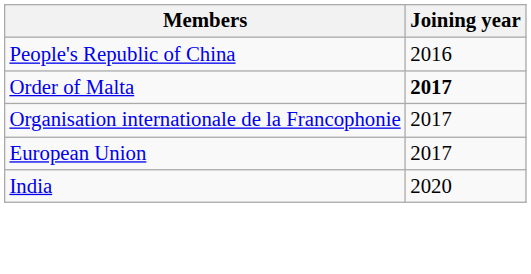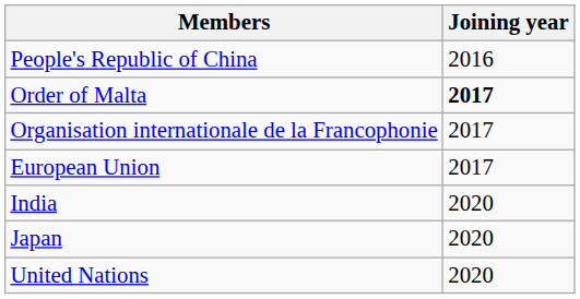 <table class="wikitable sortable">
 <tr>
 <th>Members</th>
 <th>Joining year</th>
 </tr>
 <tr>
 <td><a href='#'>People's Republic of China</a></td>
 <td>2016</td>
 </tr>
 <tr>
 <td><a href='#'>Order of Malta</a></td>
 <td><strong>2017</strong></td>
 </tr>
 <tr>
 <td><a href='#'>Organisation internationale de la Francophonie</a></td>
 <td>2017</td>
 </tr>
 <tr>
 <td><a href='#'>European Union</a></td>
 <td>2017</td>
 </tr>
 <tr>
 <td><a href='#'>India</a></td>
 <td>2020</td>
 </tr>
+<tr>
+<td><a href='#'>Japan</a></td>
+<td>2020</td>
+</tr>
+<tr>
+<td><a href='#'>United Nations</a></td>
+<td>2020</td>
+</tr>
 </table>
